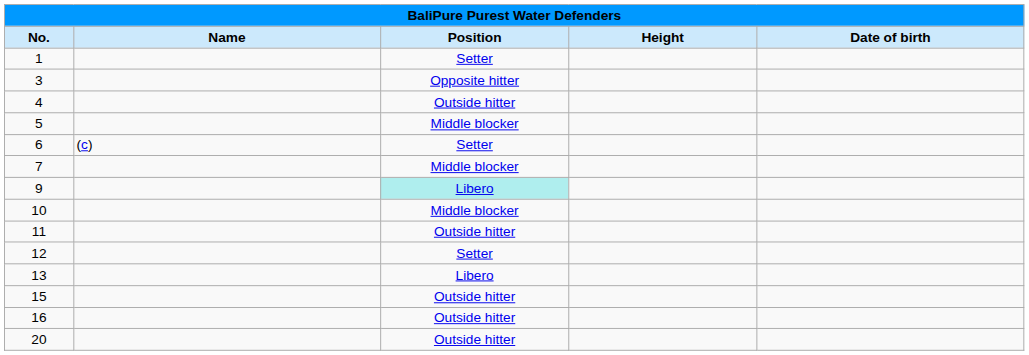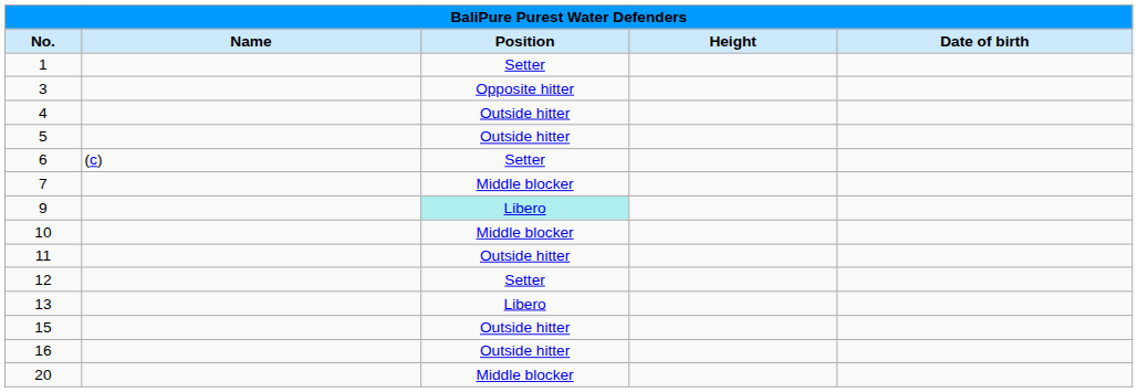 <table class="wikitable sortable" style="text-align:center; width: 85%; font-size:90%">
 <tr>
 <td colspan="6" style= "background: #0099ff; color: black; text-align: center"><strong>BaliPure Purest Water Defenders</strong></td>
 </tr>
 <tr>
 <th style="width:3em; background:#cce9fc; color:black;">No.</th>
 <th style="width:15em; background:#cce9fc; color:black;">Name</th>
 <th style="width:9em; background:#cce9fc; color:black;">Position</th>
 <th style="width:9em; background:#cce9fc; color:black;">Height</th>
 <th style="width:13em; background:#cce9fc; color:black;">Date of birth</th>
 </tr>
 <tr>
 <td>1</td>
 <td align=left> </td>
 <td><a href='#'>Setter</a></td>
 <td></td>
 <td align=right></td>
 </tr>
 <tr>
 <td>3</td>
 <td align=left> </td>
 <td><a href='#'>Opposite hitter</a></td>
 <td></td>
 <td align=right></td>
 </tr>
 <tr>
 <td>4</td>
 <td align=left> </td>
 <td><a href='#'>Outside hitter</a></td>
 <td></td>
 <td align=right></td>
 </tr>
 <tr>
 <td>5</td>
 <td align=left> </td>
-<td><a href='#'>Middle blocker</a></td>
+<td><a href='#'>Outside hitter</a></td>
 <td></td>
 <td align=right></td>
 </tr>
 <tr>
 <td>6</td>
 <td align=left>  (<a href='#'>c</a>)</td>
 <td><a href='#'>Setter</a></td>
 <td></td>
 <td align=right></td>
 </tr>
 <tr>
 <td>7</td>
 <td align=left> </td>
 <td><a href='#'>Middle blocker</a></td>
 <td></td>
 <td align=right></td>
 </tr>
 <tr>
 <td>9</td>
 <td align=left> </td>
 <td style="background: paleturquoise;"><a href='#'>Libero</a></td>
 <td></td>
 <td align=right></td>
 </tr>
 <tr>
 <td>10</td>
 <td align=left> </td>
 <td><a href='#'>Middle blocker</a></td>
 <td></td>
 <td align=right></td>
 </tr>
 <tr>
 <td>11</td>
 <td align=left> </td>
 <td><a href='#'>Outside hitter</a></td>
 <td></td>
 <td align=right></td>
 </tr>
 <tr>
 <td>12</td>
 <td align=left> </td>
 <td><a href='#'>Setter</a></td>
 <td></td>
 <td align=right></td>
 </tr>
 <tr>
 <td>13</td>
 <td align=left> </td>
 <td><a href='#'>Libero</a></td>
 <td></td>
 <td align=right></td>
 </tr>
 <tr>
 <td>15</td>
 <td align=left> </td>
 <td><a href='#'>Outside hitter</a></td>
 <td></td>
 <td align=right></td>
 </tr>
 <tr>
 <td>16</td>
 <td align=left> </td>
 <td><a href='#'>Outside hitter</a></td>
 <td></td>
 <td align=right></td>
 </tr>
 <tr>
 <td>20</td>
 <td align=left> </td>
-<td><a href='#'>Outside hitter</a></td>
+<td><a href='#'>Middle blocker</a></td>
 <td></td>
 <td align=right></td>
 </tr>
 </table>
